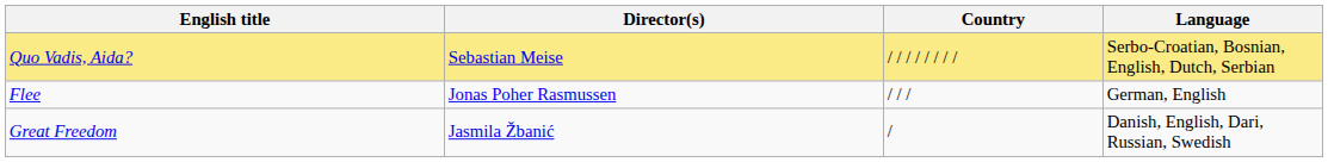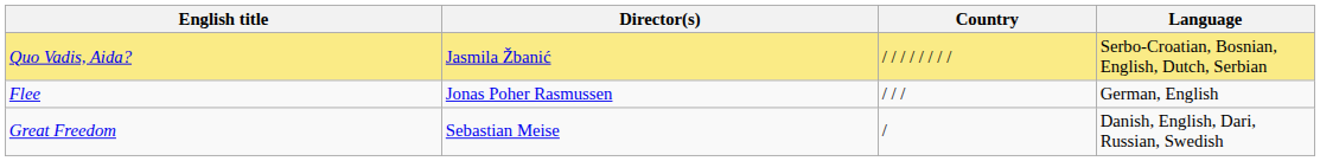 <table class="sortable wikitable" width="95%" cellpadding="5">
 <tr>
 <th width="20%">English title</th>
 <th width="20%">Director(s)</th>
 <th width="10%">Country</th>
 <th width="10%">Language</th>
 </tr>
 <tr style="background:#FAEB86">
 <td><em><a href='#'>Quo Vadis, Aida?</a></em></td>
-<td><a href='#'>Sebastian Meise</a></td>
+<td><a href='#'>Jasmila Žbanić</a></td>
 <td> /  /  /  / /  /  /  / </td>
 <td>Serbo-Croatian, Bosnian, English, Dutch, Serbian</td>
 </tr>
 <tr>
 <td><em><a href='#'>Flee</a></em></td>
 <td><a href='#'>Jonas Poher Rasmussen</a></td>
 <td> /  /  / </td>
 <td>German, English</td>
 </tr>
 <tr>
 <td><em><a href='#'>Great Freedom</a></em></td>
-<td><a href='#'>Jasmila Žbanić</a></td>
+<td><a href='#'>Sebastian Meise</a></td>
 <td> / </td>
 <td>Danish, English, Dari, Russian, Swedish</td>
 </tr>
 </table>
